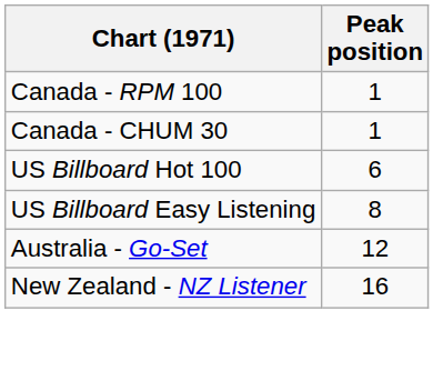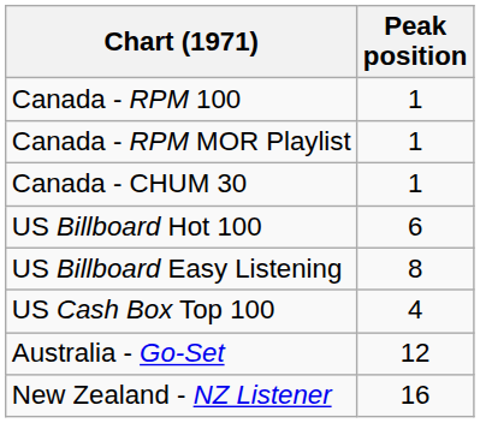 <table class="wikitable sortable">
 <tr>
 <th align="left">Chart (1971)</th>
 <th style="text-align:center;">Peak<br>position</th>
 </tr>
 <tr>
 <td align="left">Canada - <em>RPM</em> 100</td>
+<td style="text-align:center;">1</td>
+</tr>
+<tr>
+<td align="left">Canada - <em>RPM</em> MOR Playlist</td>
 <td style="text-align:center;">1</td>
 </tr>
 <tr>
 <td align="left">Canada - CHUM 30</td>
 <td style="text-align:center;">1</td>
 </tr>
 <tr>
 <td align="left">US <em>Billboard</em> Hot 100</td>
 <td style="text-align:center;">6</td>
 </tr>
 <tr>
 <td align="left">US <em>Billboard</em> Easy Listening</td>
 <td style="text-align:center;">8</td>
 </tr>
 <tr>
+<td align="left">US <em>Cash Box</em> Top 100</td>
+<td style="text-align:center;">4</td>
+</tr>
+<tr>
 <td align="left">Australia - <em><a href='#'>Go-Set</a></em></td>
 <td style="text-align:center;">12</td>
 </tr>
 <tr>
 <td align="left">New Zealand - <em><a href='#'>NZ Listener</a></em></td>
 <td style="text-align:center;">16</td>
 </tr>
 </table>
